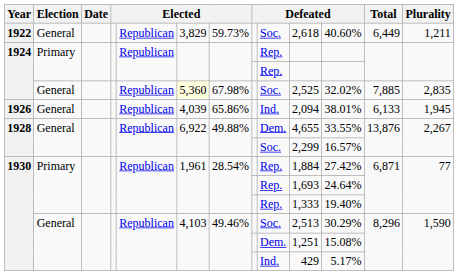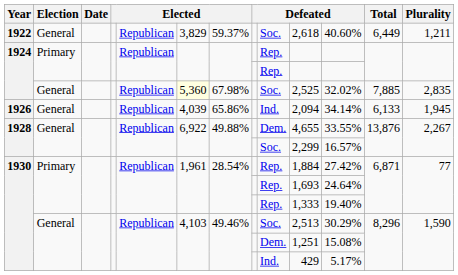 <table class=wikitable>
 <tr>
 <th>Year</th>
 <th>Election</th>
 <th>Date</th>
 <th ! colspan="4">Elected</th>
 <th ! colspan="4">Defeated</th>
 <th>Total</th>
 <th>Plurality</th>
 </tr>
 <tr>
 <th valign="top">1922</th>
 <td valign="top">General</td>
 <td valign="top"></td>
 <td valign="top"></td>
 <td valign="top" ><a href='#'>Republican</a></td>
 <td valign="top" align="right">3,829</td>
-<td valign="top" align="right">59.73%</td>
+<td valign="top" align="right">59.37%</td>
 <td valign="top"></td>
 <td valign="top" ><a href='#'>Soc.</a></td>
 <td valign="top" align="right">2,618</td>
 <td valign="top" align="right">40.60%</td>
 <td valign="top" align="right">6,449</td>
 <td valign="top" align="right">1,211</td>
 </tr>
 <tr>
 <th rowspan="3" valign="top">1924</th>
 <td rowspan="2" valign="top">Primary</td>
 <td rowspan="2" valign="top"></td>
 <td rowspan="2" valign="top"></td>
 <td rowspan="2" valign="top" ><a href='#'>Republican</a></td>
 <td rowspan="2" valign="top" align="right"></td>
 <td rowspan="2" valign="top" align="right"></td>
 <td valign="top"></td>
 <td valign="top" ><a href='#'>Rep.</a></td>
 <td valign="top" align="right"></td>
 <td valign="top" align="right"></td>
 <td rowspan="2" valign="top" align="right"></td>
 <td rowspan="2" valign="top" align="right"></td>
 </tr>
 <tr>
 <td valign="top"></td>
 <td valign="top" ><a href='#'>Rep.</a></td>
 <td valign="top" align="right"></td>
 <td valign="top" align="right"></td>
 </tr>
 <tr>
 <td valign="top">General</td>
 <td valign="top"></td>
 <td valign="top"></td>
 <td valign="top" ><a href='#'>Republican</a></td>
 <td valign="top" align="right" style="background: lightyellow;">5,360</td>
 <td valign="top" align="right">67.98%</td>
 <td valign="top"></td>
 <td valign="top" ><a href='#'>Soc.</a></td>
 <td valign="top" align="right">2,525</td>
 <td valign="top" align="right">32.02%</td>
 <td valign="top" align="right">7,885</td>
 <td valign="top" align="right">2,835</td>
 </tr>
 <tr>
 <th valign="top">1926</th>
 <td valign="top">General</td>
 <td valign="top"></td>
 <td valign="top"></td>
 <td valign="top" ><a href='#'>Republican</a></td>
 <td valign="top" align="right">4,039</td>
 <td valign="top" align="right">65.86%</td>
 <td valign="top"></td>
 <td valign="top" ><a href='#'>Ind.</a></td>
 <td valign="top" align="right">2,094</td>
-<td valign="top" align="right">38.01%</td>
+<td valign="top" align="right">34.14%</td>
 <td valign="top" align="right">6,133</td>
 <td valign="top" align="right">1,945</td>
 </tr>
 <tr>
 <th rowspan="2" valign="top">1928</th>
 <td rowspan="2" valign="top">General</td>
 <td rowspan="2" valign="top"></td>
 <td rowspan="2" valign="top"></td>
 <td rowspan="2" valign="top" ><a href='#'>Republican</a></td>
 <td rowspan="2" valign="top" align="right">6,922</td>
 <td rowspan="2" valign="top" align="right">49.88%</td>
 <td valign="top"></td>
 <td valign="top" ><a href='#'>Dem.</a></td>
 <td valign="top" align="right">4,655</td>
 <td valign="top" align="right">33.55%</td>
 <td rowspan="2" valign="top" align="right">13,876</td>
 <td rowspan="2" valign="top" align="right">2,267</td>
 </tr>
 <tr>
 <td valign="top"></td>
 <td valign="top" ><a href='#'>Soc.</a></td>
 <td valign="top" align="right">2,299</td>
 <td valign="top" align="right">16.57%</td>
 </tr>
 <tr>
 <th rowspan="6" valign="top">1930</th>
 <td rowspan="3" valign="top">Primary</td>
 <td rowspan="3" valign="top"></td>
 <td rowspan="3" valign="top"></td>
 <td rowspan="3" valign="top" ><a href='#'>Republican</a></td>
 <td rowspan="3" valign="top" align="right">1,961</td>
 <td rowspan="3" valign="top" align="right">28.54%</td>
 <td valign="top"></td>
 <td valign="top" ><a href='#'>Rep.</a></td>
 <td valign="top" align="right">1,884</td>
 <td valign="top" align="right">27.42%</td>
 <td rowspan="3" valign="top" align="right">6,871</td>
 <td rowspan="3" valign="top" align="right">77</td>
 </tr>
 <tr>
 <td valign="top"></td>
 <td valign="top" ><a href='#'>Rep.</a></td>
 <td valign="top" align="right">1,693</td>
 <td valign="top" align="right">24.64%</td>
 </tr>
 <tr>
 <td valign="top"></td>
 <td valign="top" ><a href='#'>Rep.</a></td>
 <td valign="top" align="right">1,333</td>
 <td valign="top" align="right">19.40%</td>
 </tr>
 <tr>
 <td rowspan="3" valign="top">General</td>
 <td rowspan="3" valign="top"></td>
 <td rowspan="3" valign="top"></td>
 <td rowspan="3" valign="top" ><a href='#'>Republican</a></td>
 <td rowspan="3" valign="top" align="right">4,103</td>
 <td rowspan="3" valign="top" align="right">49.46%</td>
 <td valign="top"></td>
 <td valign="top" ><a href='#'>Soc.</a></td>
 <td valign="top" align="right">2,513</td>
 <td valign="top" align="right">30.29%</td>
 <td rowspan="3" valign="top" align="right">8,296</td>
 <td rowspan="3" valign="top" align="right">1,590</td>
 </tr>
 <tr>
 <td valign="top"></td>
 <td valign="top" ><a href='#'>Dem.</a></td>
 <td valign="top" align="right">1,251</td>
 <td valign="top" align="right">15.08%</td>
 </tr>
 <tr>
 <td valign="top"></td>
 <td valign="top" ><a href='#'>Ind.</a></td>
 <td valign="top" align="right">429</td>
 <td valign="top" align="right">5.17%</td>
 </tr>
 </table>
